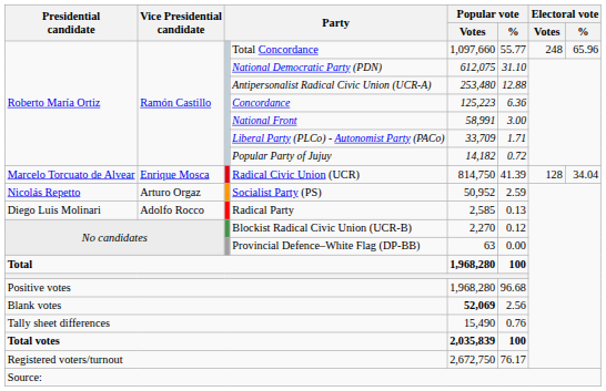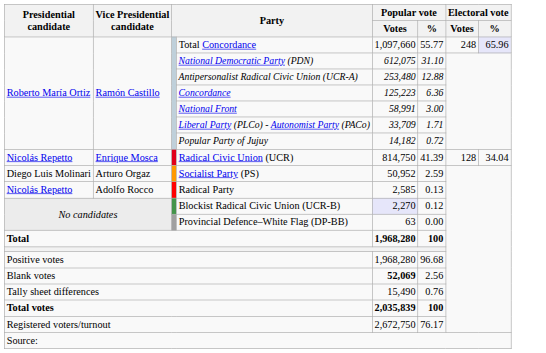 <table class="wikitable" style="text-align:right;">
 <tr>
 <th rowspan=2>Presidential<br>candidate</th>
 <th rowspan=2>Vice Presidential<br>candidate</th>
 <th rowspan=2 colspan=2>Party</th>
 <th colspan=2>Popular vote</th>
 <th colspan=2>Electoral vote</th>
 </tr>
 <tr>
 <th>Votes</th>
 <th>%</th>
 <th>Votes</th>
 <th>%</th>
 </tr>
 <tr>
 <td align=left rowspan=7><a href='#'>Roberto María Ortiz</a></td>
 <td align=left rowspan=7><a href='#'>Ramón Castillo</a></td>
 <td bgcolor=#bfd0da rowspan=7></td>
 <td align=left>Total <a href='#'>Concordance</a></td>
 <td>1,097,660</td>
 <td>55.77</td>
 <td>248</td>
-<td>65.96</td>
+<td style="background: lavender;">65.96</td>
 </tr>
 <tr style="font-size: 95%; font-style: italic">
 <td align=left><span><a href='#'>National Democratic Party</a> (PDN)</span></td>
 <td>612,075</td>
 <td>31.10</td>
 <td rowspan=6 colspan=2></td>
 </tr>
 <tr style="font-size: 95%; font-style: italic">
 <td align=left><span>Antipersonalist Radical Civic Union (UCR-A)</span></td>
 <td>253,480</td>
 <td>12.88</td>
 </tr>
 <tr style="font-size: 95%; font-style: italic">
 <td align=left><span><a href='#'>Concordance</a></span></td>
 <td>125,223</td>
 <td>6.36</td>
 </tr>
 <tr style="font-size: 95%; font-style: italic">
 <td align=left><span><a href='#'>National Front</a></span></td>
 <td>58,991</td>
 <td>3.00</td>
 </tr>
 <tr style="font-size: 95%; font-style: italic">
 <td align=left><span><a href='#'>Liberal Party</a> (PLCo) - <a href='#'>Autonomist Party</a> (PACo)</span></td>
 <td>33,709</td>
 <td>1.71</td>
 </tr>
 <tr style="font-size: 95%; font-style: italic">
 <td align=left><span>Popular Party of Jujuy</span></td>
 <td>14,182</td>
 <td>0.72</td>
 </tr>
 <tr>
-<td align=left><a href='#'>Marcelo Torcuato de Alvear</a></td>
+<td align=left><a href='#'>Nicolás Repetto</a></td>
 <td align=left><a href='#'>Enrique Mosca</a></td>
 <td bgcolor=#E10019></td>
 <td align=left><a href='#'>Radical Civic Union</a> (UCR)</td>
 <td>814,750</td>
 <td>41.39</td>
 <td>128</td>
 <td>34.04</td>
 </tr>
 <tr>
-<td align=left><a href='#'>Nicolás Repetto</a></td>
+<td align=left>Diego Luis Molinari</td>
 <td align=left>Arturo Orgaz</td>
 <td bgcolor=#FF9900></td>
 <td align=left><a href='#'>Socialist Party</a> (PS)</td>
 <td>50,952</td>
 <td>2.59</td>
 <td rowspan=11 colspan=2></td>
 </tr>
 <tr>
-<td align=left>Diego Luis Molinari</td>
+<td align=left><a href='#'>Nicolás Repetto</a></td>
 <td align=left>Adolfo Rocco</td>
 <td bgcolor=red></td>
 <td align=left>Radical Party</td>
 <td>2,585</td>
 <td>0.13</td>
 </tr>
 <tr>
 <td colspan=2 rowspan=2 bgcolor=ECECEC align=center><em>No candidates</em></td>
 <td bgcolor=#44944A></td>
 <td align=left>Blockist Radical Civic Union (UCR-B)</td>
-<td>2,270</td>
+<td style="background: lavender;">2,270</td>
 <td>0.12</td>
 </tr>
 <tr>
 <td bgcolor=#A0A0A0></td>
 <td align=left>Provincial Defence–White Flag (DP-BB)</td>
 <td>63</td>
 <td>0.00</td>
 </tr>
 <tr style="font-weight:bold">
 <td colspan=4 align=left>Total</td>
 <td>1,968,280</td>
 <td>100</td>
 </tr>
 <tr>
 <th colspan=6></th>
 </tr>
 <tr>
 <td colspan=4 align=left>Positive votes</td>
 <td>1,968,280</td>
 <td>96.68</td>
 </tr>
 <tr>
 <td colspan=4 align=left>Blank votes</td>
 <td><strong>52,069</strong></td>
 <td>2.56</td>
 </tr>
 <tr>
 <td colspan=4 align=left>Tally sheet differences</td>
 <td>15,490</td>
 <td>0.76</td>
 </tr>
 <tr style="font-weight:bold">
 <td colspan=4 align=left>Total votes</td>
 <td>2,035,839</td>
 <td>100</td>
 </tr>
 <tr>
 <td colspan=4 align=left>Registered voters/turnout</td>
 <td>2,672,750</td>
 <td>76.17</td>
 </tr>
 <tr>
 <td colspan=8 align=left>Source:</td>
 </tr>
 </table>
